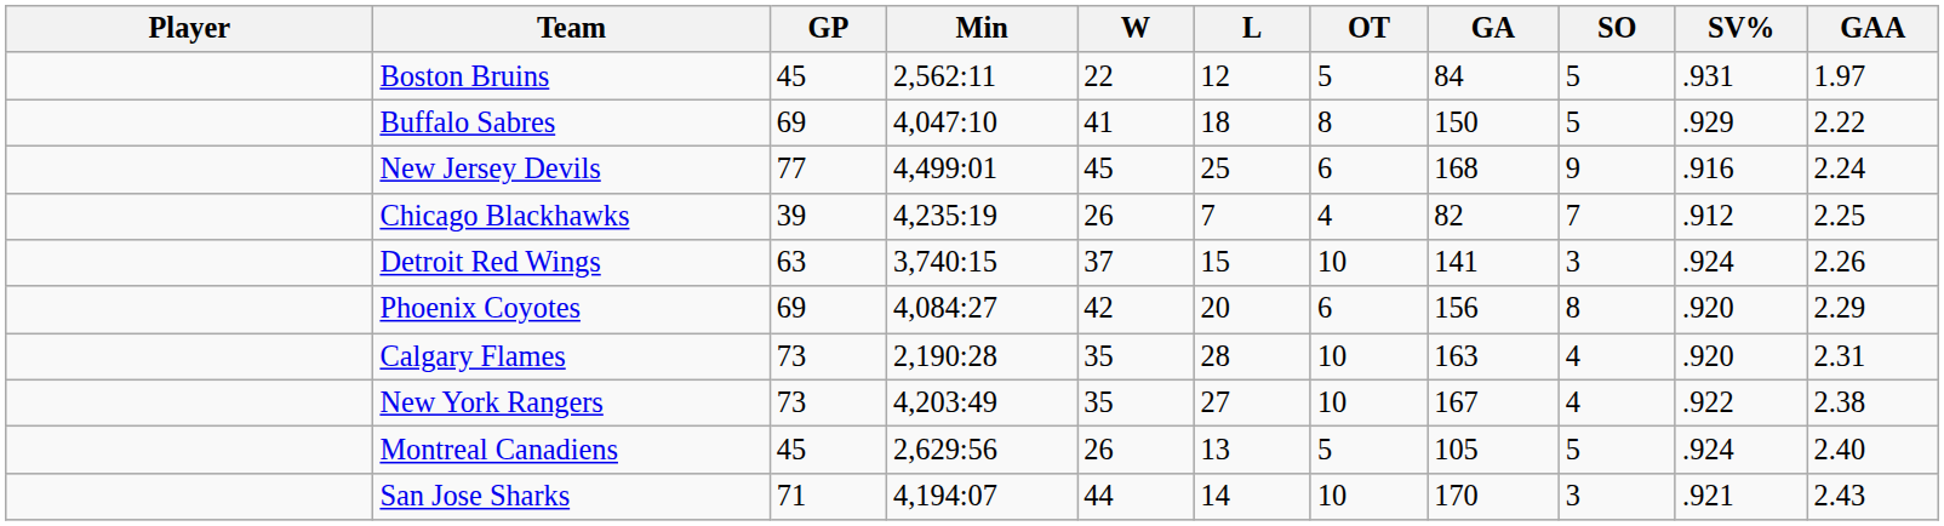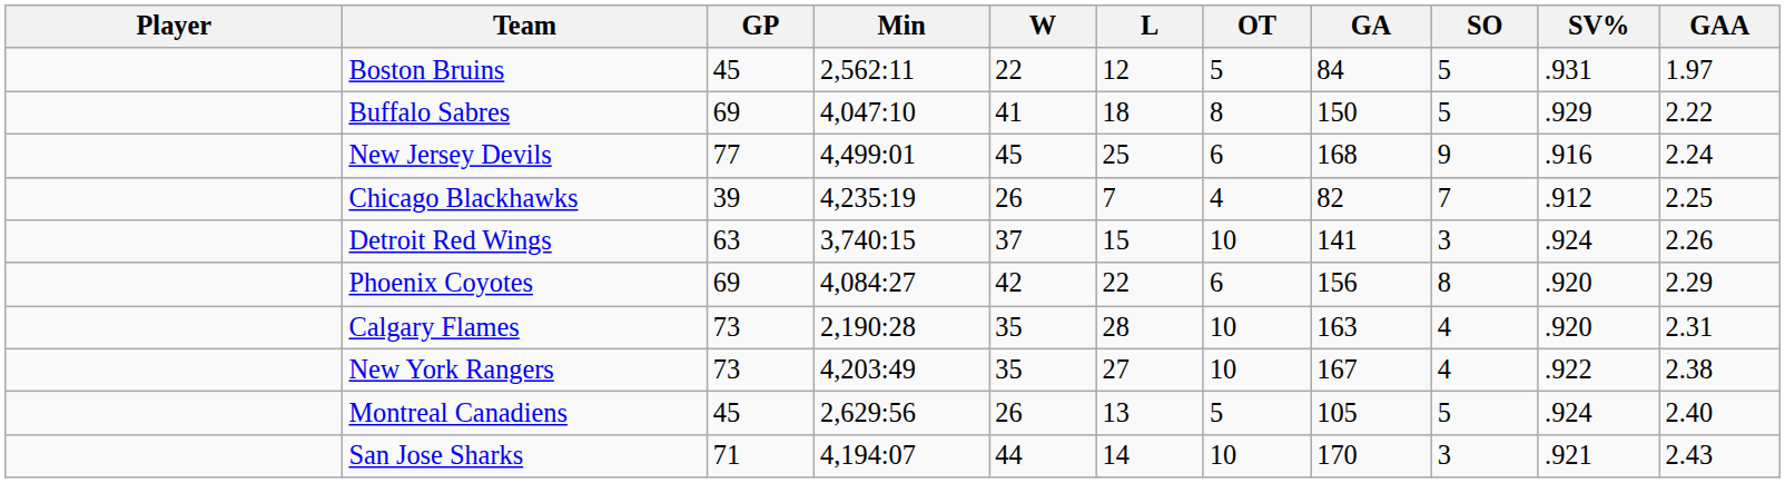 <table class="wikitable sortable">
 <tr>
 <th style="width: 12em;">Player</th>
 <th style="width: 13em;">Team</th>
 <th style="width: 3.5em;">GP</th>
 <th style="width: 6em;">Min</th>
 <th style="width: 3.5em;">W</th>
 <th style="width: 3.5em;">L</th>
 <th style="width: 3.5em;">OT</th>
 <th style="width: 4em;">GA</th>
 <th style="width: 3.5em;">SO</th>
 <th style="width: 4em;">SV%</th>
 <th style="width: 4em;">GAA</th>
 </tr>
 <tr>
 <td></td>
 <td><a href='#'>Boston Bruins</a></td>
 <td>45</td>
 <td>2,562:11</td>
 <td>22</td>
 <td>12</td>
 <td>5</td>
 <td>84</td>
 <td>5</td>
 <td>.931</td>
 <td>1.97</td>
 </tr>
 <tr>
 <td></td>
 <td><a href='#'>Buffalo Sabres</a></td>
 <td>69</td>
 <td>4,047:10</td>
 <td>41</td>
 <td>18</td>
 <td>8</td>
 <td>150</td>
 <td>5</td>
 <td>.929</td>
 <td>2.22</td>
 </tr>
 <tr>
 <td></td>
 <td><a href='#'>New Jersey Devils</a></td>
 <td>77</td>
 <td>4,499:01</td>
 <td>45</td>
 <td>25</td>
 <td>6</td>
 <td>168</td>
 <td>9</td>
 <td>.916</td>
 <td>2.24</td>
 </tr>
 <tr>
 <td></td>
 <td><a href='#'>Chicago Blackhawks</a></td>
 <td>39</td>
 <td>4,235:19</td>
 <td>26</td>
 <td>7</td>
 <td>4</td>
 <td>82</td>
 <td>7</td>
 <td>.912</td>
 <td>2.25</td>
 </tr>
 <tr>
 <td></td>
 <td><a href='#'>Detroit Red Wings</a></td>
 <td>63</td>
 <td>3,740:15</td>
 <td>37</td>
 <td>15</td>
 <td>10</td>
 <td>141</td>
 <td>3</td>
 <td>.924</td>
 <td>2.26</td>
 </tr>
 <tr>
 <td></td>
 <td><a href='#'>Phoenix Coyotes</a></td>
 <td>69</td>
 <td>4,084:27</td>
 <td>42</td>
-<td>20</td>
+<td>22</td>
 <td>6</td>
 <td>156</td>
 <td>8</td>
 <td>.920</td>
 <td>2.29</td>
 </tr>
 <tr>
 <td></td>
 <td><a href='#'>Calgary Flames</a></td>
 <td>73</td>
 <td>2,190:28</td>
 <td>35</td>
 <td>28</td>
 <td>10</td>
 <td>163</td>
 <td>4</td>
 <td>.920</td>
 <td>2.31</td>
 </tr>
 <tr>
 <td></td>
 <td><a href='#'>New York Rangers</a></td>
 <td>73</td>
 <td>4,203:49</td>
 <td>35</td>
 <td>27</td>
 <td>10</td>
 <td>167</td>
 <td>4</td>
 <td>.922</td>
 <td>2.38</td>
 </tr>
 <tr>
 <td></td>
 <td><a href='#'>Montreal Canadiens</a></td>
 <td>45</td>
 <td>2,629:56</td>
 <td>26</td>
 <td>13</td>
 <td>5</td>
 <td>105</td>
 <td>5</td>
 <td>.924</td>
 <td>2.40</td>
 </tr>
 <tr>
 <td></td>
 <td><a href='#'>San Jose Sharks</a></td>
 <td>71</td>
 <td>4,194:07</td>
 <td>44</td>
 <td>14</td>
 <td>10</td>
 <td>170</td>
 <td>3</td>
 <td>.921</td>
 <td>2.43</td>
 </tr>
 </table>
